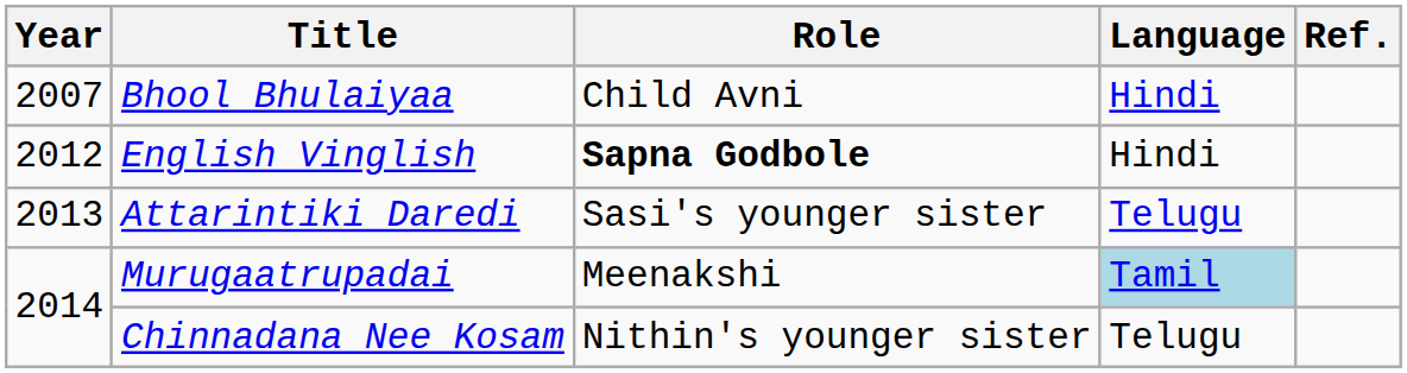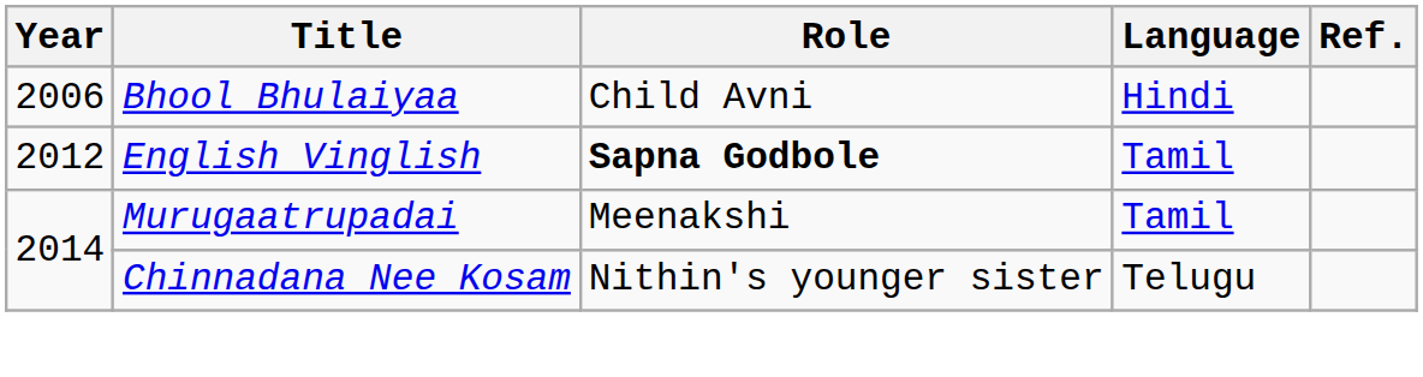 <table class="wikitable sortable">
 <tr>
 <th>Year</th>
 <th>Title</th>
 <th>Role</th>
 <th>Language</th>
 <th class="unsortable">Ref.</th>
 </tr>
 <tr>
-<td>2007</td>
+<td>2006</td>
 <td><em><a href='#'>Bhool Bhulaiyaa</a></em></td>
 <td>Child Avni</td>
 <td><a href='#'>Hindi</a></td>
 <td></td>
 </tr>
 <tr>
 <td>2012</td>
 <td><em><a href='#'>English Vinglish</a></em></td>
 <td><strong>Sapna Godbole</strong></td>
-<td>Hindi</td>
-<td></td>
-</tr>
-<tr>
-<td>2013</td>
-<td><em><a href='#'>Attarintiki Daredi</a></em></td>
-<td>Sasi's younger sister</td>
-<td><a href='#'>Telugu</a></td>
+<td><a href='#'>Tamil</a></td>
 <td></td>
 </tr>
 <tr>
 <td rowspan="2">2014</td>
 <td><em><a href='#'>Murugaatrupadai</a></em></td>
 <td>Meenakshi</td>
-<td style="background: lightblue;"><a href='#'>Tamil</a></td>
+<td><a href='#'>Tamil</a></td>
 <td></td>
 </tr>
 <tr>
 <td><em><a href='#'>Chinnadana Nee Kosam</a></em></td>
 <td>Nithin's younger sister</td>
 <td>Telugu</td>
 <td></td>
 </tr>
 </table>
